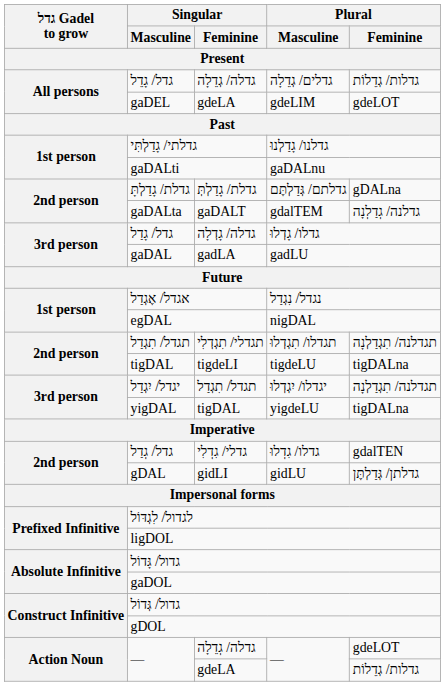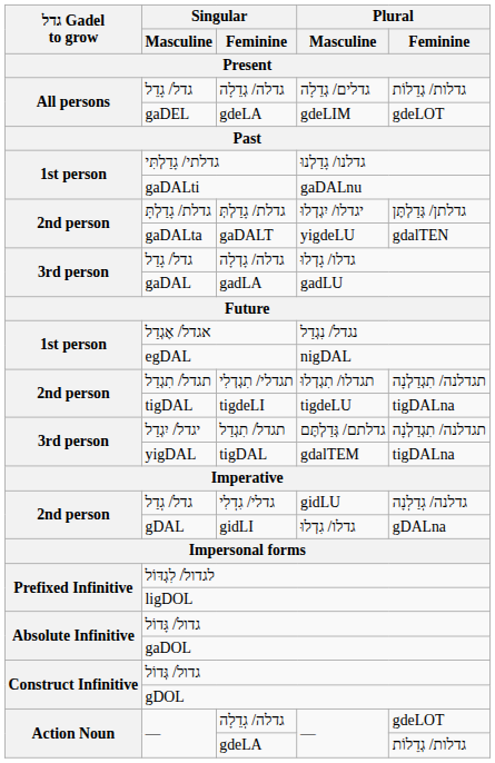 <table class="wikitable mw-collapsible mw-collapsed">
 <tr>
 <th rowspan="2">גדל Gadel<br>to grow</th>
 <th colspan="2">Singular</th>
 <th colspan="2">Plural</th>
 </tr>
 <tr>
 <th>Masculine</th>
 <th>Feminine</th>
 <th>Masculine</th>
 <th>Feminine</th>
 </tr>
 <tr>
 <th colspan="5">Present</th>
 </tr>
 <tr>
 <th rowspan="2">All persons</th>
 <td>גדל/ גָדֵל</td>
 <td>גדלה/ גְדֵלָה</td>
 <td>גדלים/ גְדֵלָה</td>
 <td>גדלות/ גְדֵלוֹת</td>
 </tr>
 <tr>
 <td>gaDEL</td>
 <td>gdeLA</td>
 <td>gdeLIM</td>
 <td>gdeLOT</td>
 </tr>
 <tr>
 <th colspan="5">Past</th>
 </tr>
 <tr>
 <th rowspan="2">1st person</th>
 <td colspan="2">גדלתי/ גָדַלְתִּי</td>
 <td colspan="2">גדלנו/ גָדַלְנוּ</td>
 </tr>
 <tr>
 <td colspan="2">gaDALti</td>
 <td colspan="2">gaDALnu</td>
 </tr>
 <tr>
 <th rowspan="2">2nd person</th>
 <td>גדלת/ גָדַלְתָּ</td>
 <td>גדלת/ גָדַלְתְּ</td>
-<td>גדלתם/ גְּדַלְתֶּם</td>
-<td>gDALna</td>
+<td>יגדלו/ יִגְדְלוּ</td>
+<td>גדלתן/ גְּדַלְתֶּן</td>
 </tr>
 <tr>
 <td>gaDALta</td>
 <td>gaDALT</td>
-<td>gdalTEM</td>
-<td>גדלנה/ גְדַלְנָה</td>
+<td>yigdeLU</td>
+<td>gdalTEN</td>
 </tr>
 <tr>
 <th rowspan="2">3rd person</th>
 <td>גדל/ גָדַל</td>
 <td>גדלה/ גָדְלָה</td>
 <td colspan="2">גדלו/ גָדְלוּ</td>
 </tr>
 <tr>
 <td>gaDAL</td>
 <td>gadLA</td>
 <td colspan="2">gadLU</td>
 </tr>
 <tr>
 <th colspan="5">Future</th>
 </tr>
 <tr>
 <th rowspan="2">1st person</th>
 <td colspan="2">אגדל/ אֶגְדַל</td>
 <td colspan="2">נגדל/ נִגְדַל</td>
 </tr>
 <tr>
 <td colspan="2">egDAL</td>
 <td colspan="2">nigDAL</td>
 </tr>
 <tr>
 <th rowspan="2">2nd person</th>
 <td>תגדל/ תִגְדַל</td>
 <td>תגדלי/ תִגְדְלִי</td>
 <td>תגדלו/ תִגְדְלוּ</td>
 <td>תגדלנה/ תִגְדַלְנָה</td>
 </tr>
 <tr>
 <td>tigDAL</td>
 <td>tigdeLI</td>
 <td>tigdeLU</td>
 <td>tigDALna</td>
 </tr>
 <tr>
 <th rowspan="2">3rd person</th>
 <td>יגדל/ יִגְדַל</td>
 <td>תגדל/ תִגְדַל</td>
-<td>יגדלו/ יִגְדְלוּ</td>
+<td>גדלתם/ גְּדַלְתֶּם</td>
 <td>תגדלנה/ תִגְדַלְנָה</td>
 </tr>
 <tr>
 <td>yigDAL</td>
 <td>tigDAL</td>
-<td>yigdeLU</td>
+<td>gdalTEM</td>
 <td>tigDALna</td>
 </tr>
 <tr>
 <th colspan="5">Imperative</th>
 </tr>
 <tr>
 <th rowspan="2">2nd person</th>
 <td>גדל/ גְדַל</td>
 <td>גדלי/ גִדְלִי</td>
-<td>גדלו/ גִדְלוּ</td>
-<td>gdalTEN</td>
+<td>gidLU</td>
+<td>גדלנה/ גְדַלְנָה</td>
 </tr>
 <tr>
 <td>gDAL</td>
 <td>gidLI</td>
-<td>gidLU</td>
-<td>גדלתן/ גְּדַלְתֶּן</td>
+<td>גדלו/ גִדְלוּ</td>
+<td>gDALna</td>
 </tr>
 <tr>
 <th colspan="5">Impersonal forms</th>
 </tr>
 <tr>
 <th rowspan="2">Prefixed Infinitive</th>
 <td colspan="4">לגדול/ לִגְדּוֹל</td>
 </tr>
 <tr>
 <td colspan="4">ligDOL</td>
 </tr>
 <tr>
 <th rowspan="2">Absolute Infinitive</th>
 <td colspan="4">גדול/ גָּדוֹל</td>
 </tr>
 <tr>
 <td colspan="4">gaDOL</td>
 </tr>
 <tr>
 <th rowspan="2">Construct Infinitive</th>
 <td colspan="4">גדול/ גְּדוֹל</td>
 </tr>
 <tr>
 <td colspan="4">gDOL</td>
 </tr>
 <tr>
 <th rowspan="2">Action Noun</th>
 <td rowspan="2">—</td>
 <td>גדלה/ גְדֵלָה</td>
 <td rowspan="2">—</td>
 <td>gdeLOT</td>
 </tr>
 <tr>
 <td>gdeLA</td>
 <td>גדלות/ גְדֵלוֹת</td>
 </tr>
 </table>
